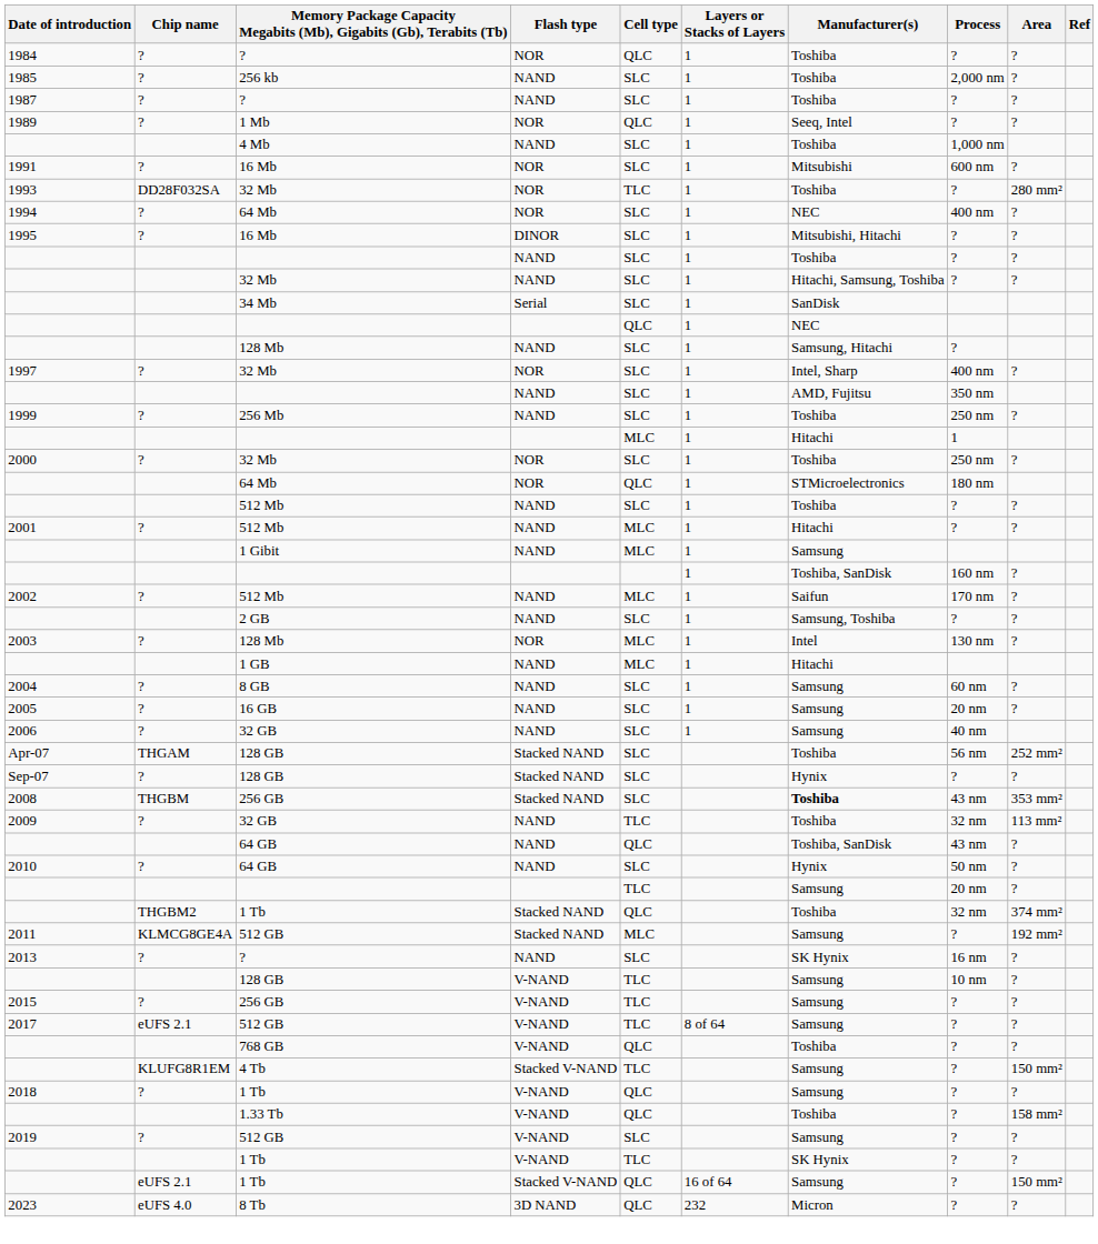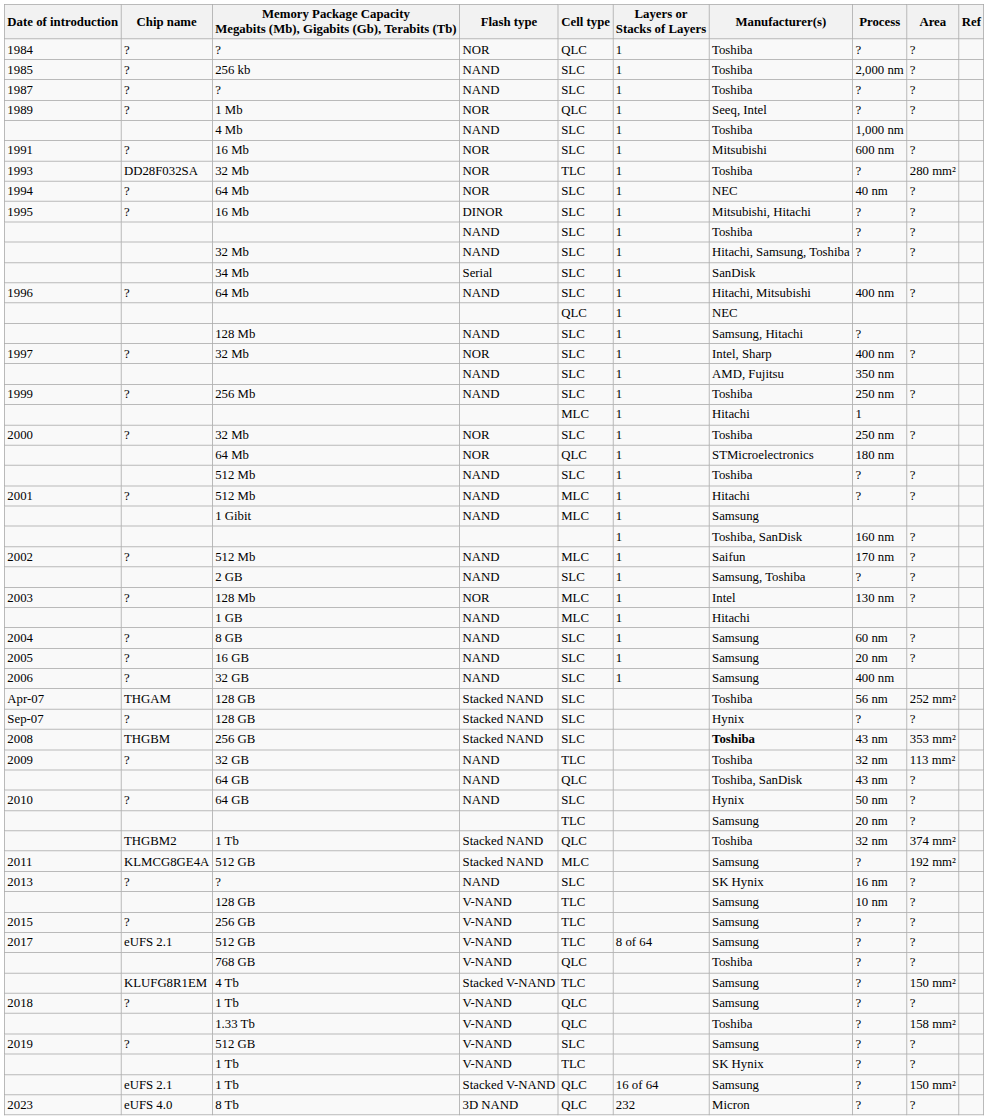 <table class="wikitable">
 <tr>
 <th>Date of introduction</th>
 <th>Chip name</th>
 <th>Memory Package Capacity<br>Megabits (Mb), Gigabits (Gb), Terabits (Tb)</th>
 <th>Flash type</th>
 <th>Cell type</th>
 <th>Layers or<br>Stacks of Layers</th>
 <th>Manufacturer(s)</th>
 <th>Process</th>
 <th>Area</th>
 <th>Ref</th>
 </tr>
 <tr>
 <td>1984</td>
 <td>?</td>
 <td>?</td>
 <td>NOR</td>
 <td>QLC</td>
 <td>1</td>
 <td>Toshiba</td>
 <td>?</td>
 <td>?</td>
 <td></td>
 </tr>
 <tr>
 <td>1985</td>
 <td>?</td>
 <td>256 kb</td>
 <td>NAND</td>
 <td>SLC</td>
 <td>1</td>
 <td>Toshiba</td>
 <td>2,000 nm</td>
 <td>?</td>
 <td></td>
 </tr>
 <tr>
 <td>1987</td>
 <td>?</td>
 <td>?</td>
 <td>NAND</td>
 <td>SLC</td>
 <td>1</td>
 <td>Toshiba</td>
 <td>?</td>
 <td>?</td>
 <td></td>
 </tr>
 <tr>
 <td>1989</td>
 <td>?</td>
 <td>1 Mb</td>
 <td>NOR</td>
 <td>QLC</td>
 <td>1</td>
 <td>Seeq, Intel</td>
 <td>?</td>
 <td>?</td>
 <td></td>
 </tr>
 <tr>
 <td></td>
 <td></td>
 <td>4 Mb</td>
 <td>NAND</td>
 <td>SLC</td>
 <td>1</td>
 <td>Toshiba</td>
 <td>1,000 nm</td>
 <td></td>
 <td></td>
 </tr>
 <tr>
 <td>1991</td>
 <td>?</td>
 <td>16 Mb</td>
 <td>NOR</td>
 <td>SLC</td>
 <td>1</td>
 <td>Mitsubishi</td>
 <td>600 nm</td>
 <td>?</td>
 <td></td>
 </tr>
 <tr>
 <td>1993</td>
 <td>DD28F032SA</td>
 <td>32 Mb</td>
 <td>NOR</td>
 <td>TLC</td>
 <td>1</td>
 <td>Toshiba</td>
 <td>?</td>
 <td>280 mm²</td>
 <td></td>
 </tr>
 <tr>
 <td>1994</td>
 <td>?</td>
 <td>64 Mb</td>
 <td>NOR</td>
 <td>SLC</td>
 <td>1</td>
 <td>NEC</td>
-<td>400 nm</td>
+<td>40 nm</td>
 <td>?</td>
 <td></td>
 </tr>
 <tr>
 <td>1995</td>
 <td>?</td>
 <td>16 Mb</td>
 <td>DINOR</td>
 <td>SLC</td>
 <td>1</td>
 <td>Mitsubishi, Hitachi</td>
 <td>?</td>
 <td>?</td>
 <td></td>
 </tr>
 <tr>
 <td></td>
 <td></td>
 <td></td>
 <td>NAND</td>
 <td>SLC</td>
 <td>1</td>
 <td>Toshiba</td>
 <td>?</td>
 <td>?</td>
 <td></td>
 </tr>
 <tr>
 <td></td>
 <td></td>
 <td>32 Mb</td>
 <td>NAND</td>
 <td>SLC</td>
 <td>1</td>
 <td>Hitachi, Samsung, Toshiba</td>
 <td>?</td>
 <td>?</td>
 <td></td>
 </tr>
 <tr>
 <td></td>
 <td></td>
 <td>34 Mb</td>
 <td>Serial</td>
 <td>SLC</td>
 <td>1</td>
 <td>SanDisk</td>
 <td></td>
 <td></td>
+<td></td>
+</tr>
+<tr>
+<td>1996</td>
+<td>?</td>
+<td>64 Mb</td>
+<td>NAND</td>
+<td>SLC</td>
+<td>1</td>
+<td>Hitachi, Mitsubishi</td>
+<td>400 nm</td>
+<td>?</td>
 <td></td>
 </tr>
 <tr>
 <td></td>
 <td></td>
 <td></td>
 <td></td>
 <td>QLC</td>
 <td>1</td>
 <td>NEC</td>
 <td></td>
 <td></td>
 <td></td>
 </tr>
 <tr>
 <td></td>
 <td></td>
 <td>128 Mb</td>
 <td>NAND</td>
 <td>SLC</td>
 <td>1</td>
 <td>Samsung, Hitachi</td>
 <td>?</td>
 <td></td>
 <td></td>
 </tr>
 <tr>
 <td>1997</td>
 <td>?</td>
 <td>32 Mb</td>
 <td>NOR</td>
 <td>SLC</td>
 <td>1</td>
 <td>Intel, Sharp</td>
 <td>400 nm</td>
 <td>?</td>
 <td></td>
 </tr>
 <tr>
 <td></td>
 <td></td>
 <td></td>
 <td>NAND</td>
 <td>SLC</td>
 <td>1</td>
 <td>AMD, Fujitsu</td>
 <td>350 nm</td>
 <td></td>
 <td></td>
 </tr>
 <tr>
 <td>1999</td>
 <td>?</td>
 <td>256 Mb</td>
 <td>NAND</td>
 <td>SLC</td>
 <td>1</td>
 <td>Toshiba</td>
 <td>250 nm</td>
 <td>?</td>
 <td></td>
 </tr>
 <tr>
 <td></td>
 <td></td>
 <td></td>
 <td></td>
 <td>MLC</td>
 <td>1</td>
 <td>Hitachi</td>
 <td>1</td>
 <td></td>
 <td></td>
 </tr>
 <tr>
 <td>2000</td>
 <td>?</td>
 <td>32 Mb</td>
 <td>NOR</td>
 <td>SLC</td>
 <td>1</td>
 <td>Toshiba</td>
 <td>250 nm</td>
 <td>?</td>
 <td></td>
 </tr>
 <tr>
 <td></td>
 <td></td>
 <td>64 Mb</td>
 <td>NOR</td>
 <td>QLC</td>
 <td>1</td>
 <td>STMicroelectronics</td>
 <td>180 nm</td>
 <td></td>
 <td></td>
 </tr>
 <tr>
 <td></td>
 <td></td>
 <td>512 Mb</td>
 <td>NAND</td>
 <td>SLC</td>
 <td>1</td>
 <td>Toshiba</td>
 <td>?</td>
 <td>?</td>
 <td></td>
 </tr>
 <tr>
 <td>2001</td>
 <td>?</td>
 <td>512 Mb</td>
 <td>NAND</td>
 <td>MLC</td>
 <td>1</td>
 <td>Hitachi</td>
 <td>?</td>
 <td>?</td>
 <td></td>
 </tr>
 <tr>
 <td></td>
 <td></td>
 <td>1 Gibit</td>
 <td>NAND</td>
 <td>MLC</td>
 <td>1</td>
 <td>Samsung</td>
 <td></td>
 <td></td>
 <td></td>
 </tr>
 <tr>
 <td></td>
 <td></td>
 <td></td>
 <td></td>
 <td></td>
 <td>1</td>
 <td>Toshiba, SanDisk</td>
 <td>160 nm</td>
 <td>?</td>
 <td></td>
 </tr>
 <tr>
 <td>2002</td>
 <td>?</td>
 <td>512 Mb</td>
 <td>NAND</td>
 <td>MLC</td>
 <td>1</td>
 <td>Saifun</td>
 <td>170 nm</td>
 <td>?</td>
 <td></td>
 </tr>
 <tr>
 <td></td>
 <td></td>
 <td>2 GB</td>
 <td>NAND</td>
 <td>SLC</td>
 <td>1</td>
 <td>Samsung, Toshiba</td>
 <td>?</td>
 <td>?</td>
 <td></td>
 </tr>
 <tr>
 <td>2003</td>
 <td>?</td>
 <td>128 Mb</td>
 <td>NOR</td>
 <td>MLC</td>
 <td>1</td>
 <td>Intel</td>
 <td>130 nm</td>
 <td>?</td>
 <td></td>
 </tr>
 <tr>
 <td></td>
 <td></td>
 <td>1 GB</td>
 <td>NAND</td>
 <td>MLC</td>
 <td>1</td>
 <td>Hitachi</td>
 <td></td>
 <td></td>
 <td></td>
 </tr>
 <tr>
 <td>2004</td>
 <td>?</td>
 <td>8 GB</td>
 <td>NAND</td>
 <td>SLC</td>
 <td>1</td>
 <td>Samsung</td>
 <td>60 nm</td>
 <td>?</td>
 <td></td>
 </tr>
 <tr>
 <td>2005</td>
 <td>?</td>
 <td>16 GB</td>
 <td>NAND</td>
 <td>SLC</td>
 <td>1</td>
 <td>Samsung</td>
 <td>20 nm</td>
 <td>?</td>
 <td></td>
 </tr>
 <tr>
 <td>2006</td>
 <td>?</td>
 <td>32 GB</td>
 <td>NAND</td>
 <td>SLC</td>
 <td>1</td>
 <td>Samsung</td>
-<td>40 nm</td>
+<td>400 nm</td>
 <td></td>
 <td></td>
 </tr>
 <tr>
 <td>Apr-07</td>
 <td>THGAM</td>
 <td>128 GB</td>
 <td>Stacked NAND</td>
 <td>SLC</td>
 <td></td>
 <td>Toshiba</td>
 <td>56 nm</td>
 <td>252 mm²</td>
 <td></td>
 </tr>
 <tr>
 <td>Sep-07</td>
 <td>?</td>
 <td>128 GB</td>
 <td>Stacked NAND</td>
 <td>SLC</td>
 <td></td>
 <td>Hynix</td>
 <td>?</td>
 <td>?</td>
 <td></td>
 </tr>
 <tr>
 <td>2008</td>
 <td>THGBM</td>
 <td>256 GB</td>
 <td>Stacked NAND</td>
 <td>SLC</td>
 <td></td>
 <td><strong>Toshiba</strong></td>
 <td>43 nm</td>
 <td>353 mm²</td>
 <td></td>
 </tr>
 <tr>
 <td>2009</td>
 <td>?</td>
 <td>32 GB</td>
 <td>NAND</td>
 <td>TLC</td>
 <td></td>
 <td>Toshiba</td>
 <td>32 nm</td>
 <td>113 mm²</td>
 <td></td>
 </tr>
 <tr>
 <td></td>
 <td></td>
 <td>64 GB</td>
 <td>NAND</td>
 <td>QLC</td>
 <td></td>
 <td>Toshiba, SanDisk</td>
 <td>43 nm</td>
 <td>?</td>
 <td></td>
 </tr>
 <tr>
 <td>2010</td>
 <td>?</td>
 <td>64 GB</td>
 <td>NAND</td>
 <td>SLC</td>
 <td></td>
 <td>Hynix</td>
 <td>50 nm</td>
 <td>?</td>
 <td></td>
 </tr>
 <tr>
 <td></td>
 <td></td>
 <td></td>
 <td></td>
 <td>TLC</td>
 <td></td>
 <td>Samsung</td>
 <td>20 nm</td>
 <td>?</td>
 <td></td>
 </tr>
 <tr>
 <td></td>
 <td>THGBM2</td>
 <td>1 Tb</td>
 <td>Stacked NAND</td>
 <td>QLC</td>
 <td></td>
 <td>Toshiba</td>
 <td>32 nm</td>
 <td>374 mm²</td>
 <td></td>
 </tr>
 <tr>
 <td>2011</td>
 <td>KLMCG8GE4A</td>
 <td>512 GB</td>
 <td>Stacked NAND</td>
 <td>MLC</td>
 <td></td>
 <td>Samsung</td>
 <td>?</td>
 <td>192 mm²</td>
 <td></td>
 </tr>
 <tr>
 <td>2013</td>
 <td>?</td>
 <td>?</td>
 <td>NAND</td>
 <td>SLC</td>
 <td></td>
 <td>SK Hynix</td>
 <td>16 nm</td>
 <td>?</td>
 <td></td>
 </tr>
 <tr>
 <td></td>
 <td></td>
 <td>128 GB</td>
 <td>V-NAND</td>
 <td>TLC</td>
 <td></td>
 <td>Samsung</td>
 <td>10 nm</td>
 <td>?</td>
 <td></td>
 </tr>
 <tr>
 <td>2015</td>
 <td>?</td>
 <td>256 GB</td>
 <td>V-NAND</td>
 <td>TLC</td>
 <td></td>
 <td>Samsung</td>
 <td>?</td>
 <td>?</td>
 <td></td>
 </tr>
 <tr>
 <td>2017</td>
 <td>eUFS 2.1</td>
 <td>512 GB</td>
 <td>V-NAND</td>
 <td>TLC</td>
 <td>8 of 64</td>
 <td>Samsung</td>
 <td>?</td>
 <td>?</td>
 <td></td>
 </tr>
 <tr>
 <td></td>
 <td></td>
 <td>768 GB</td>
 <td>V-NAND</td>
 <td>QLC</td>
 <td></td>
 <td>Toshiba</td>
 <td>?</td>
 <td>?</td>
 <td></td>
 </tr>
 <tr>
 <td></td>
 <td>KLUFG8R1EM</td>
 <td>4 Tb</td>
 <td>Stacked V-NAND</td>
 <td>TLC</td>
 <td></td>
 <td>Samsung</td>
 <td>?</td>
 <td>150 mm²</td>
 <td></td>
 </tr>
 <tr>
 <td>2018</td>
 <td>?</td>
 <td>1 Tb</td>
 <td>V-NAND</td>
 <td>QLC</td>
 <td></td>
 <td>Samsung</td>
 <td>?</td>
 <td>?</td>
 <td></td>
 </tr>
 <tr>
 <td></td>
 <td></td>
 <td>1.33 Tb</td>
 <td>V-NAND</td>
 <td>QLC</td>
 <td></td>
 <td>Toshiba</td>
 <td>?</td>
 <td>158 mm²</td>
 <td></td>
 </tr>
 <tr>
 <td>2019</td>
 <td>?</td>
 <td>512 GB</td>
 <td>V-NAND</td>
 <td>SLC</td>
 <td></td>
 <td>Samsung</td>
 <td>?</td>
 <td>?</td>
 <td></td>
 </tr>
 <tr>
 <td></td>
 <td></td>
 <td>1 Tb</td>
 <td>V-NAND</td>
 <td>TLC</td>
 <td></td>
 <td>SK Hynix</td>
 <td>?</td>
 <td>?</td>
 <td></td>
 </tr>
 <tr>
 <td></td>
 <td>eUFS 2.1</td>
 <td>1 Tb</td>
 <td>Stacked V-NAND</td>
 <td>QLC</td>
 <td>16 of 64</td>
 <td>Samsung</td>
 <td>?</td>
 <td>150 mm²</td>
 <td></td>
 </tr>
 <tr>
 <td>2023</td>
 <td>eUFS 4.0</td>
 <td>8 Tb</td>
 <td>3D NAND</td>
 <td>QLC</td>
 <td>232</td>
 <td>Micron</td>
 <td>?</td>
 <td>?</td>
 <td></td>
 </tr>
 </table>
